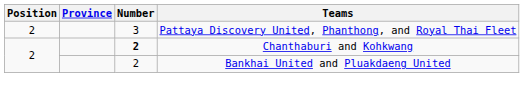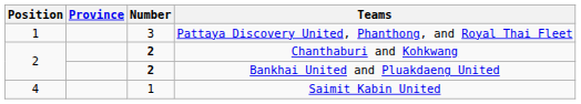 <table class="wikitable">
 <tr>
 <th>Position</th>
 <th><a href='#'>Province</a></th>
 <th>Number</th>
 <th>Teams</th>
 </tr>
 <tr>
-<td align=center>2</td>
+<td align=center>1</td>
 <td></td>
 <td align=center>3</td>
 <td align=center><a href='#'>Pattaya Discovery United</a>, <a href='#'>Phanthong</a>, and <a href='#'>Royal Thai Fleet</a></td>
 </tr>
 <tr>
 <td align=center rowspan="2">2</td>
 <td></td>
 <td align=center><strong>2</strong></td>
 <td align=center><a href='#'>Chanthaburi</a> and <a href='#'>Kohkwang</a></td>
 </tr>
 <tr>
 <td></td>
-<td align=center>2</td>
+<td align=center><strong>2</strong></td>
 <td align=center><a href='#'>Bankhai United</a> and <a href='#'>Pluakdaeng United</a></td>
 </tr>
+<tr>
+<td align=center>4</td>
+<td></td>
+<td align=center>1</td>
+<td align=center><a href='#'>Saimit Kabin United</a></td>
+</tr>
 </table>
